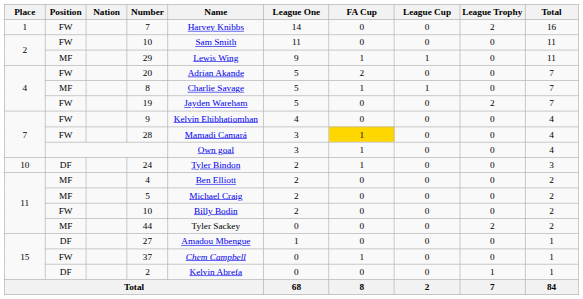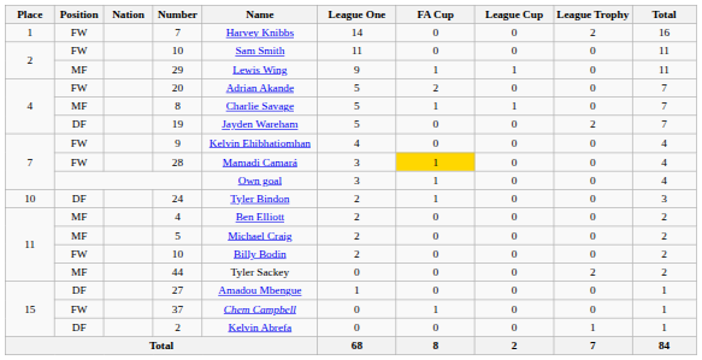 <table class="wikitable" style="font-size: 95%; text-align: center;">
 <tr>
 <th width=60>Place</th>
 <th width=60>Position</th>
 <th width=60>Nation</th>
 <th width=60>Number</th>
 <th width=150>Name</th>
 <th width=100>League One</th>
 <th width=100>FA Cup</th>
 <th width=100>League Cup</th>
 <th width=100>League Trophy</th>
 <th width=80><strong>Total</strong></th>
 </tr>
 <tr>
 <td>1</td>
 <td>FW</td>
 <td></td>
 <td>7</td>
 <td><a href='#'>Harvey Knibbs</a></td>
 <td>14</td>
 <td>0</td>
 <td>0</td>
 <td>2</td>
 <td>16</td>
 </tr>
 <tr>
 <td rowspan="2">2</td>
 <td>FW</td>
 <td></td>
 <td>10</td>
 <td><a href='#'>Sam Smith</a></td>
 <td>11</td>
 <td>0</td>
 <td>0</td>
 <td>0</td>
 <td>11</td>
 </tr>
 <tr>
 <td>MF</td>
 <td></td>
 <td>29</td>
 <td><a href='#'>Lewis Wing</a></td>
 <td>9</td>
 <td>1</td>
 <td>1</td>
 <td>0</td>
 <td>11</td>
 </tr>
 <tr>
 <td rowspan="3">4</td>
 <td>FW</td>
 <td></td>
 <td>20</td>
 <td><a href='#'>Adrian Akande</a></td>
 <td>5</td>
 <td>2</td>
 <td>0</td>
 <td>0</td>
 <td>7</td>
 </tr>
 <tr>
 <td>MF</td>
 <td></td>
 <td>8</td>
 <td><a href='#'>Charlie Savage</a></td>
 <td>5</td>
 <td>1</td>
 <td>1</td>
 <td>0</td>
 <td>7</td>
 </tr>
 <tr>
-<td>FW</td>
+<td>DF</td>
 <td></td>
 <td>19</td>
 <td><a href='#'>Jayden Wareham</a></td>
 <td>5</td>
 <td>0</td>
 <td>0</td>
 <td>2</td>
 <td>7</td>
 </tr>
 <tr>
 <td rowspan="3">7</td>
 <td>FW</td>
 <td></td>
 <td>9</td>
 <td><a href='#'>Kelvin Ehibhatiomhan</a></td>
 <td>4</td>
 <td>0</td>
 <td>0</td>
 <td>0</td>
 <td>4</td>
 </tr>
 <tr>
 <td>FW</td>
 <td></td>
 <td>28</td>
 <td><a href='#'>Mamadi Camará</a></td>
 <td>3</td>
 <td style="background: gold;">1</td>
 <td>0</td>
 <td>0</td>
 <td>4</td>
 </tr>
 <tr>
 <td colspan="3"></td>
 <td><a href='#'>Own goal</a></td>
 <td>3</td>
 <td>1</td>
 <td>0</td>
 <td>0</td>
 <td>4</td>
 </tr>
 <tr>
 <td>10</td>
 <td>DF</td>
 <td></td>
 <td>24</td>
 <td><a href='#'>Tyler Bindon</a></td>
 <td>2</td>
 <td>1</td>
 <td>0</td>
 <td>0</td>
 <td>3</td>
 </tr>
 <tr>
 <td rowspan="4">11</td>
 <td>MF</td>
 <td></td>
 <td>4</td>
 <td><a href='#'>Ben Elliott</a></td>
 <td>2</td>
 <td>0</td>
 <td>0</td>
 <td>0</td>
 <td>2</td>
 </tr>
 <tr>
 <td>MF</td>
 <td></td>
 <td>5</td>
 <td><a href='#'>Michael Craig</a></td>
 <td>2</td>
 <td>0</td>
 <td>0</td>
 <td>0</td>
 <td>2</td>
 </tr>
 <tr>
 <td>FW</td>
 <td></td>
 <td>10</td>
 <td><a href='#'>Billy Bodin</a></td>
 <td>2</td>
 <td>0</td>
 <td>0</td>
 <td>0</td>
 <td>2</td>
 </tr>
 <tr>
 <td>MF</td>
 <td></td>
 <td>44</td>
 <td>Tyler Sackey</td>
 <td>0</td>
 <td>0</td>
 <td>0</td>
 <td>2</td>
 <td>2</td>
 </tr>
 <tr>
 <td rowspan="3">15</td>
 <td>DF</td>
 <td></td>
 <td>27</td>
 <td><a href='#'>Amadou Mbengue</a></td>
 <td>1</td>
 <td>0</td>
 <td>0</td>
 <td>0</td>
 <td>1</td>
 </tr>
 <tr>
 <td>FW</td>
 <td></td>
 <td>37</td>
 <td><em><a href='#'>Chem Campbell</a></em></td>
 <td>0</td>
 <td>1</td>
 <td>0</td>
 <td>0</td>
 <td>1</td>
 </tr>
 <tr>
 <td>DF</td>
 <td></td>
 <td>2</td>
 <td><a href='#'>Kelvin Abrefa</a></td>
 <td>0</td>
 <td>0</td>
 <td>0</td>
 <td>1</td>
 <td>1</td>
 </tr>
 <tr>
 <th colspan="5"><strong>Total</strong></th>
 <th>68</th>
 <th>8</th>
 <th>2</th>
 <th>7</th>
 <th><strong>84</strong></th>
 </tr>
 </table>
